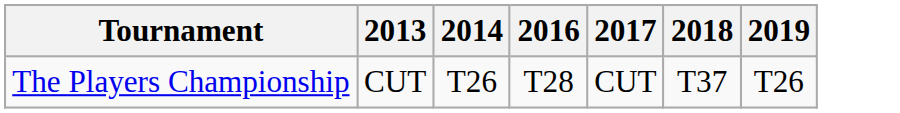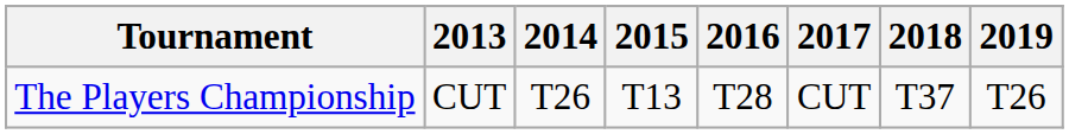 <table class="wikitable" style="font-size:95%;text-align:center;">
 <tr>
 <th>Tournament</th>
 <th>2013</th>
 <th>2014</th>
+<th>2015</th>
 <th>2016</th>
 <th>2017</th>
 <th>2018</th>
 <th>2019</th>
 </tr>
 <tr>
 <td align=left><a href='#'>The Players Championship</a></td>
 <td>CUT</td>
 <td>T26</td>
+<td>T13</td>
 <td>T28</td>
 <td>CUT</td>
 <td>T37</td>
 <td>T26</td>
 </tr>
 </table>
